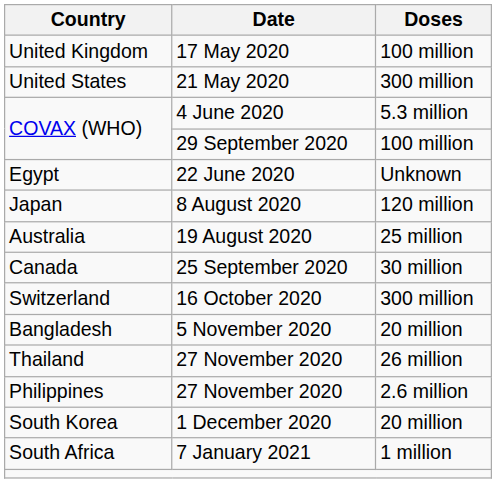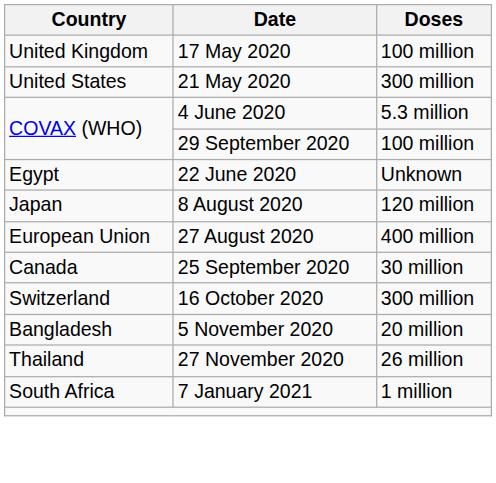 <table class="wikitable floatright sortable" style="width:400px;">
 <tr>
 <th>Country</th>
 <th>Date</th>
 <th>Doses</th>
 </tr>
 <tr>
 <td>United Kingdom</td>
 <td>17 May 2020</td>
 <td>100 million</td>
 </tr>
 <tr>
 <td>United States</td>
 <td>21 May 2020</td>
 <td>300 million</td>
 </tr>
 <tr>
 <td rowspan=2><a href='#'>COVAX</a> (WHO)</td>
 <td>4 June 2020</td>
 <td>5.3 million</td>
 </tr>
 <tr>
 <td>29 September 2020</td>
 <td>100 million</td>
 </tr>
 <tr>
 <td>Egypt</td>
 <td>22 June 2020</td>
 <td>Unknown</td>
 </tr>
 <tr>
 <td>Japan</td>
 <td>8 August 2020</td>
 <td>120 million</td>
 </tr>
 <tr>
-<td>Australia</td>
-<td>19 August 2020</td>
-<td>25 million</td>
+<td>European Union</td>
+<td>27 August 2020</td>
+<td>400 million</td>
 </tr>
 <tr>
 <td>Canada</td>
 <td>25 September 2020</td>
 <td>30 million</td>
 </tr>
 <tr>
 <td>Switzerland</td>
 <td>16 October 2020</td>
 <td>300 million</td>
 </tr>
 <tr>
 <td>Bangladesh</td>
 <td>5 November 2020</td>
 <td>20 million</td>
 </tr>
 <tr>
 <td>Thailand</td>
 <td>27 November 2020</td>
 <td>26 million</td>
 </tr>
 <tr>
-<td>Philippines</td>
-<td>27 November 2020</td>
-<td>2.6 million</td>
-</tr>
-<tr>
-<td>South Korea</td>
-<td>1 December 2020</td>
-<td>20 million</td>
-</tr>
-<tr>
 <td>South Africa</td>
 <td>7 January 2021</td>
 <td>1 million</td>
 </tr>
 <tr>
 <td colspan=3></td>
 </tr>
 </table>
